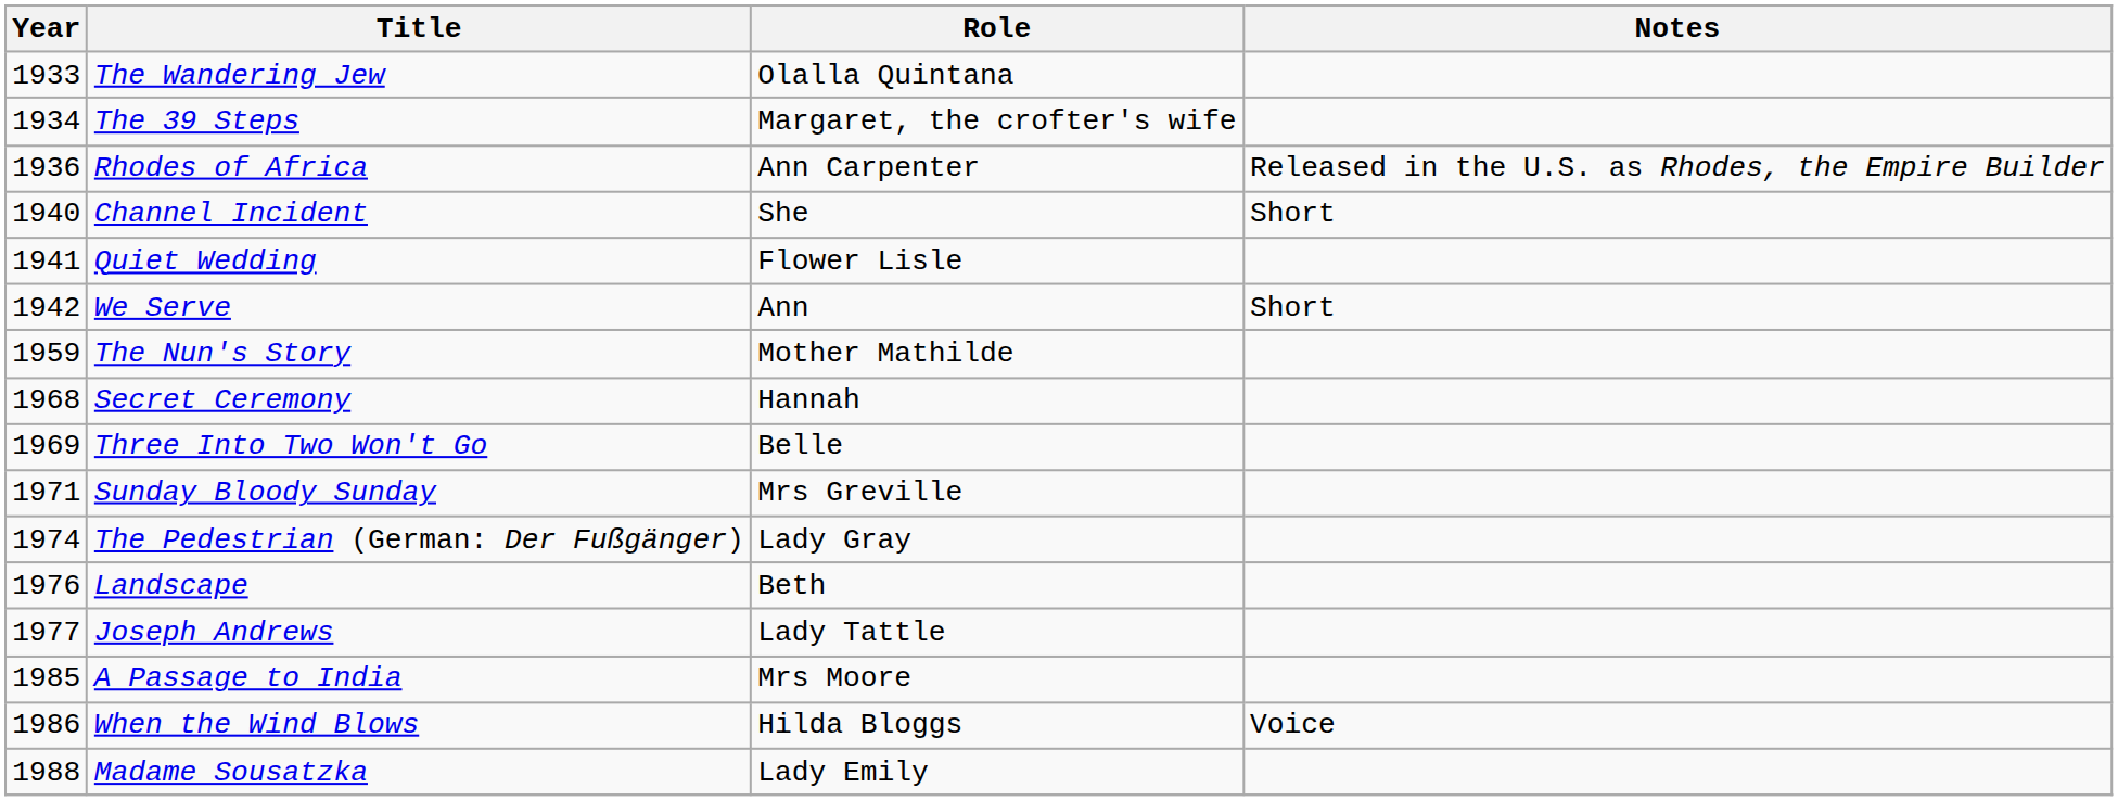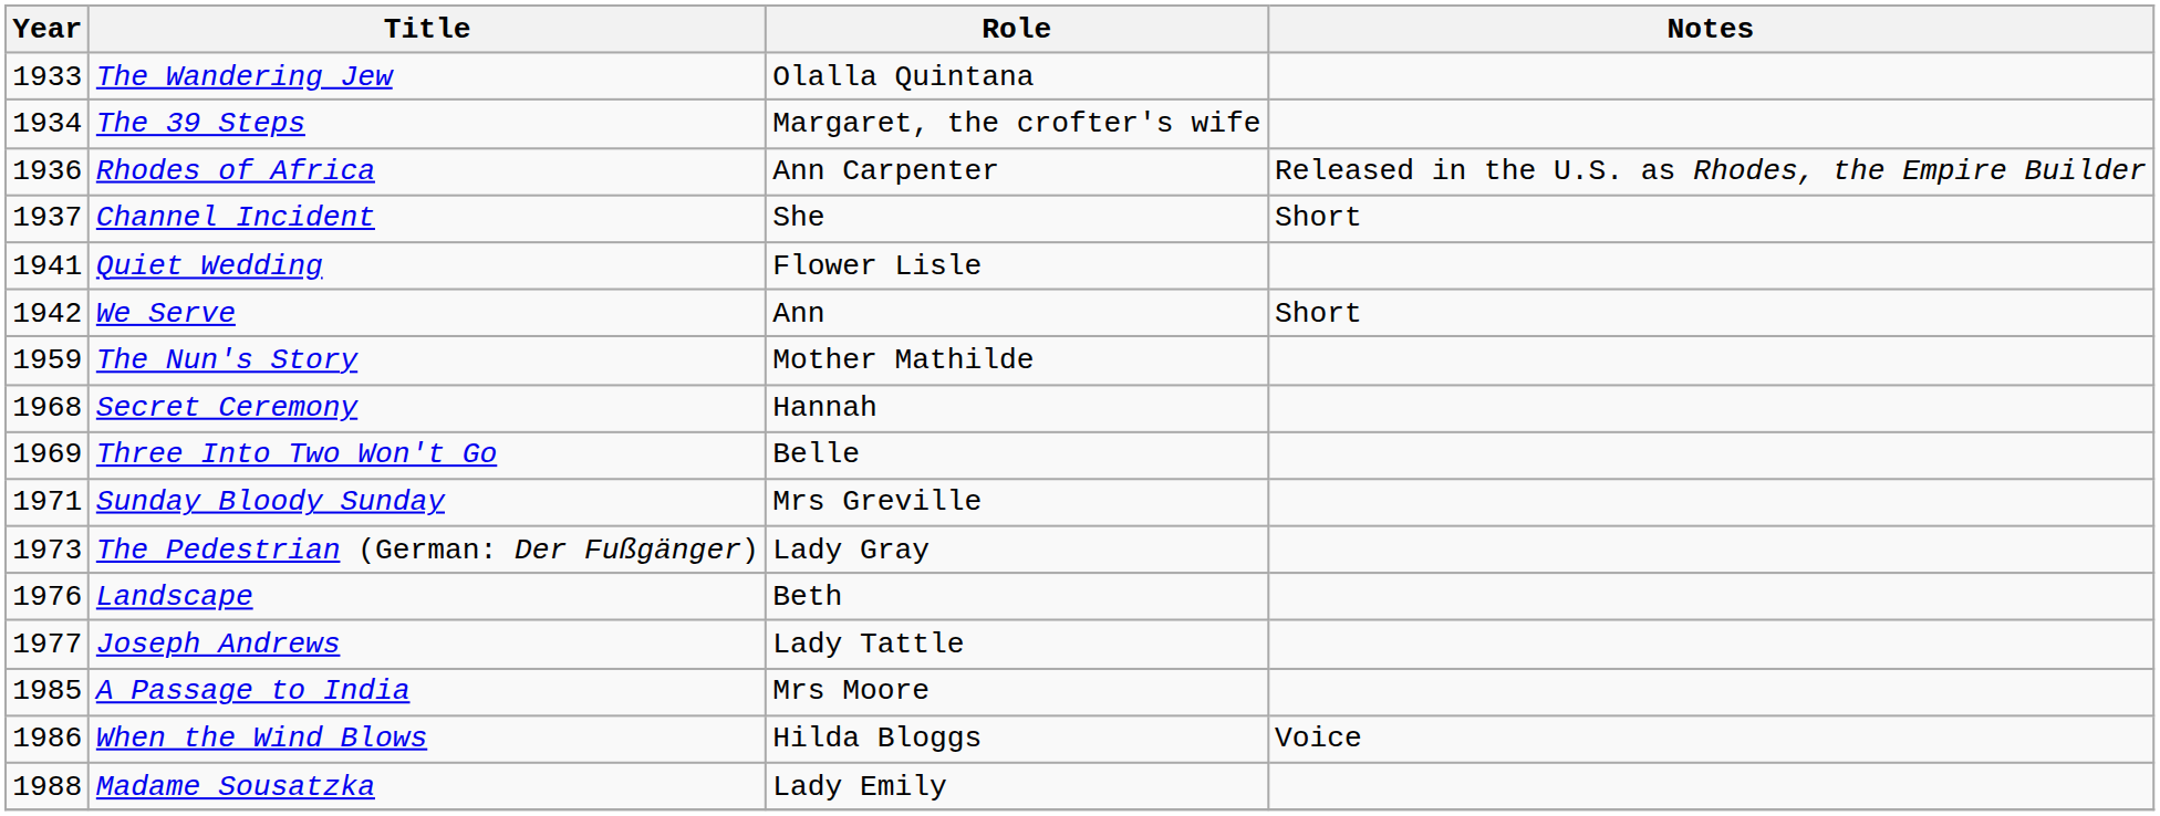 <table class="wikitable sortable">
 <tr>
 <th>Year</th>
 <th>Title</th>
 <th>Role</th>
 <th class="unsortable">Notes</th>
 </tr>
 <tr>
 <td>1933</td>
 <td><em><a href='#'>The Wandering Jew</a></em></td>
 <td>Olalla Quintana</td>
 <td></td>
 </tr>
 <tr>
 <td>1934</td>
 <td><em><a href='#'>The 39 Steps</a></em></td>
 <td>Margaret, the crofter's wife</td>
 <td></td>
 </tr>
 <tr>
 <td>1936</td>
 <td><em><a href='#'>Rhodes of Africa</a></em></td>
 <td>Ann Carpenter</td>
 <td>Released in the U.S. as <em>Rhodes, the Empire Builder</em></td>
 </tr>
 <tr>
-<td>1940</td>
+<td>1937</td>
 <td><em><a href='#'>Channel Incident</a></em></td>
 <td>She</td>
 <td>Short</td>
 </tr>
 <tr>
 <td>1941</td>
 <td><em><a href='#'>Quiet Wedding</a></em></td>
 <td>Flower Lisle</td>
 <td></td>
 </tr>
 <tr>
 <td>1942</td>
 <td><em><a href='#'>We Serve</a></em></td>
 <td>Ann</td>
 <td>Short</td>
 </tr>
 <tr>
 <td>1959</td>
 <td><em><a href='#'>The Nun's Story</a></em></td>
 <td>Mother Mathilde</td>
 <td></td>
 </tr>
 <tr>
 <td>1968</td>
 <td><em><a href='#'>Secret Ceremony</a></em></td>
 <td>Hannah</td>
 <td></td>
 </tr>
 <tr>
 <td>1969</td>
 <td><em><a href='#'>Three Into Two Won't Go</a></em></td>
 <td>Belle</td>
 <td></td>
 </tr>
 <tr>
 <td>1971</td>
 <td><em><a href='#'>Sunday Bloody Sunday</a></em></td>
 <td>Mrs Greville</td>
 <td></td>
 </tr>
 <tr>
-<td>1974</td>
+<td>1973</td>
 <td><em><a href='#'>The Pedestrian</a></em> (German: <em>Der Fußgänger</em>)</td>
 <td>Lady Gray</td>
 <td></td>
 </tr>
 <tr>
 <td>1976</td>
 <td><em><a href='#'>Landscape</a></em></td>
 <td>Beth</td>
 <td></td>
 </tr>
 <tr>
 <td>1977</td>
 <td><em><a href='#'>Joseph Andrews</a></em></td>
 <td>Lady Tattle</td>
 <td></td>
 </tr>
 <tr>
 <td>1985</td>
 <td><em><a href='#'>A Passage to India</a></em></td>
 <td>Mrs Moore</td>
 <td></td>
 </tr>
 <tr>
 <td>1986</td>
 <td><em><a href='#'>When the Wind Blows</a></em></td>
 <td>Hilda Bloggs</td>
 <td>Voice</td>
 </tr>
 <tr>
 <td>1988</td>
 <td><em><a href='#'>Madame Sousatzka</a></em></td>
 <td>Lady Emily</td>
 <td></td>
 </tr>
 <tr>
 </tr>
 </table>
